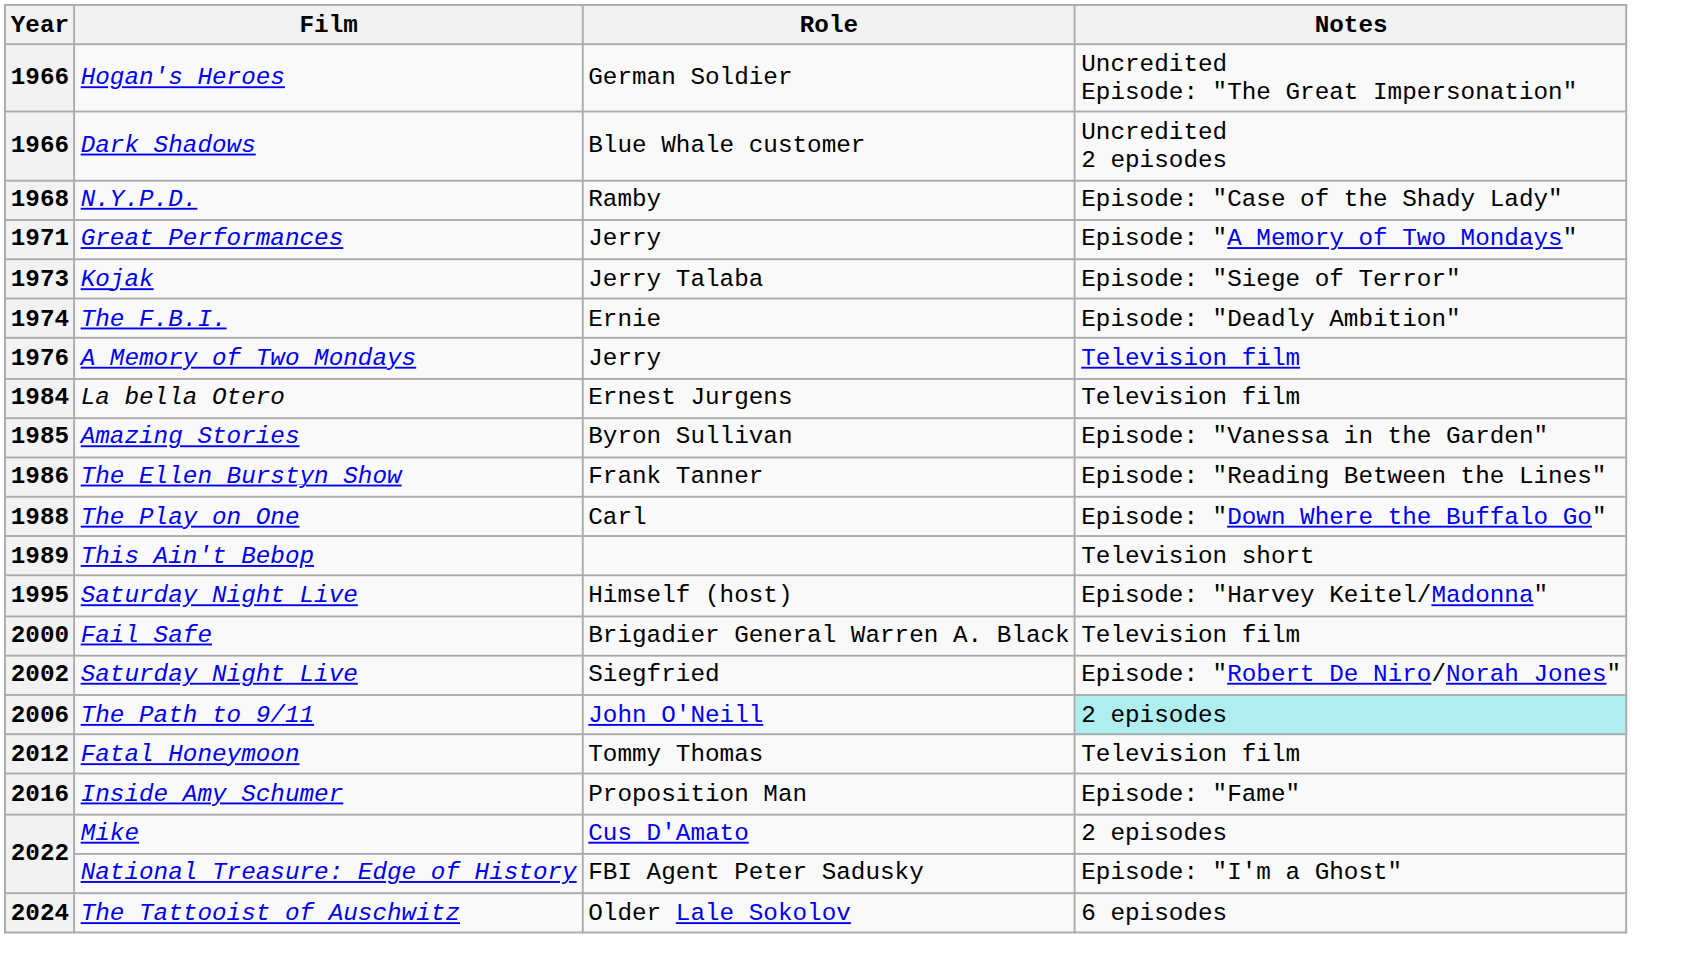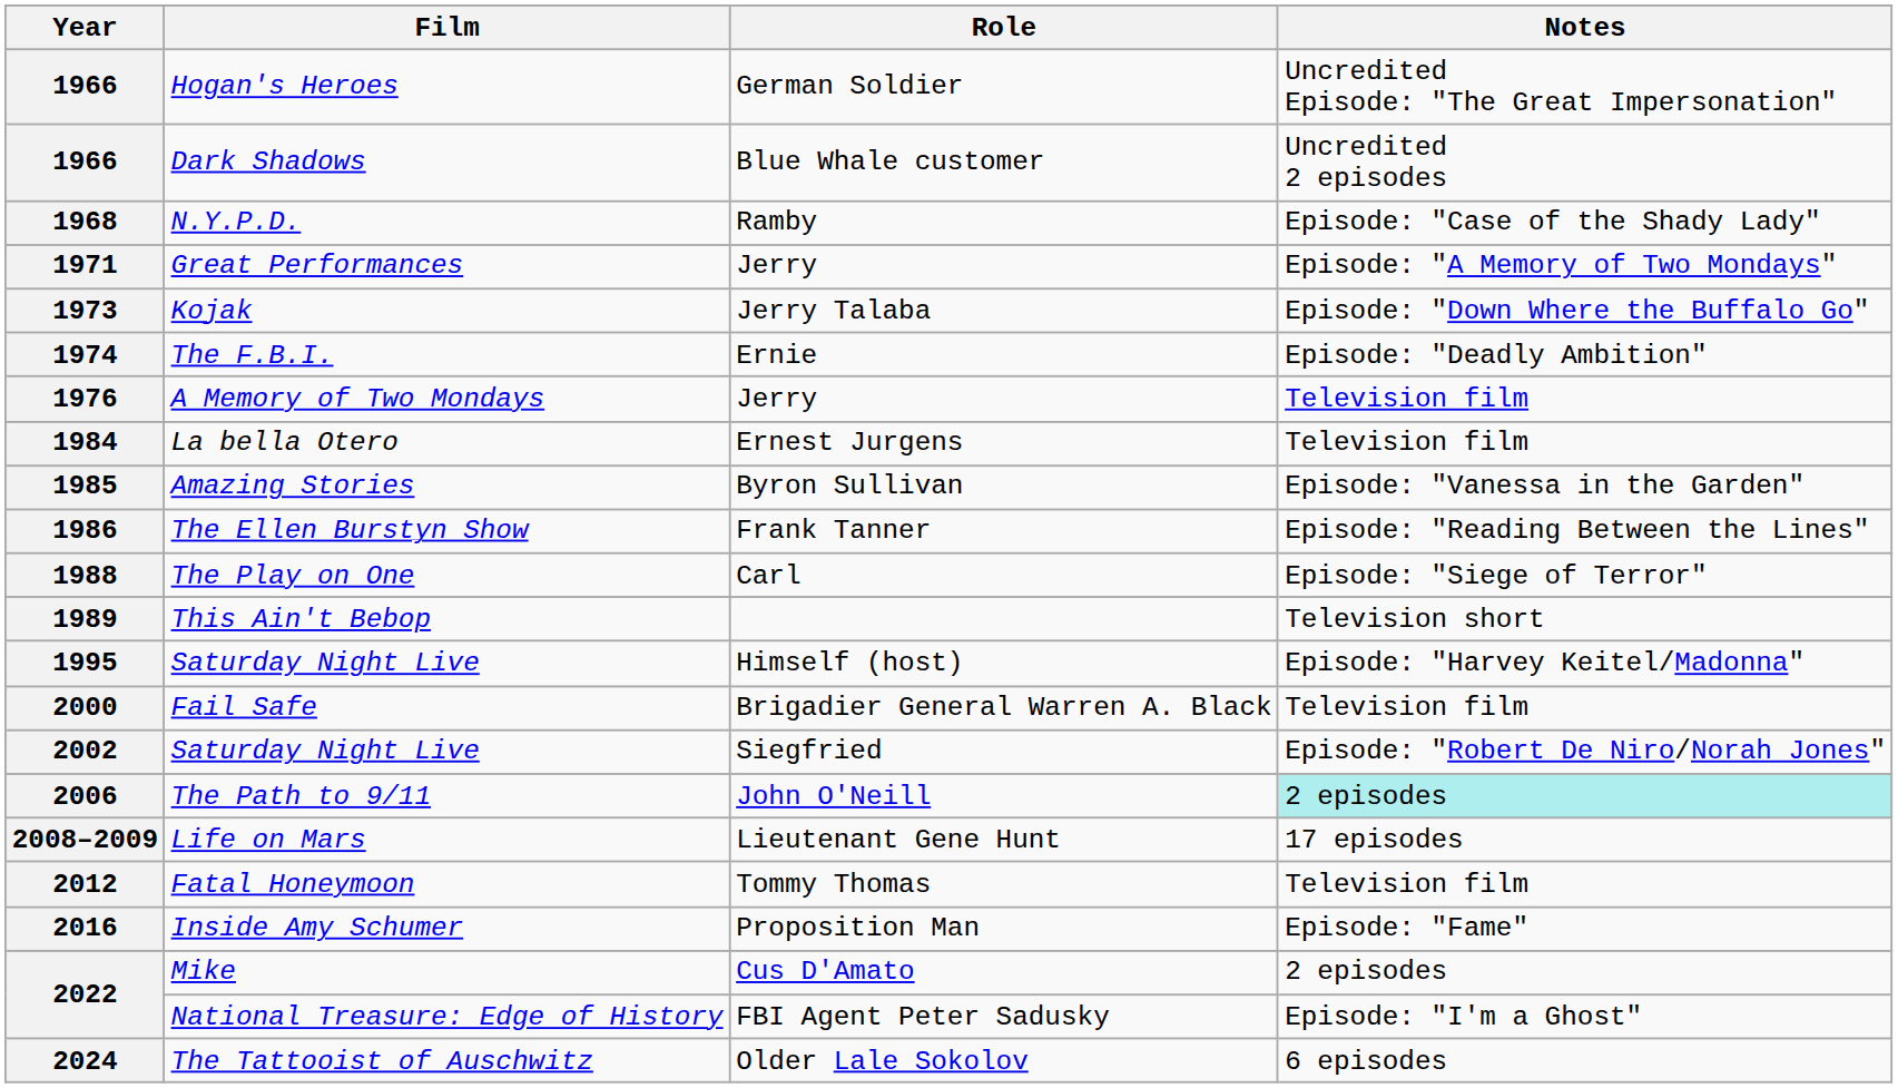 <table class="wikitable plainrowheaders sortable">
 <tr>
 <th scope="row" ! scope="col">Year</th>
 <th scope="col">Film</th>
 <th scope="col">Role</th>
 <th scope="col" ! class="unsortable">Notes</th>
 </tr>
 <tr>
 <th scope="row">1966</th>
 <td><em><a href='#'>Hogan's Heroes</a></em></td>
 <td>German Soldier</td>
 <td>Uncredited<br>Episode: "The Great Impersonation"</td>
 </tr>
 <tr>
 <th scope="row">1966</th>
 <td><em><a href='#'>Dark Shadows</a></em></td>
 <td>Blue Whale customer</td>
 <td>Uncredited<br>2 episodes</td>
 </tr>
 <tr>
 <th scope="row">1968</th>
 <td><em><a href='#'>N.Y.P.D.</a></em></td>
 <td>Ramby</td>
 <td>Episode: "Case of the Shady Lady"</td>
 </tr>
 <tr>
 <th scope="row">1971</th>
 <td><em><a href='#'>Great Performances</a></em></td>
 <td>Jerry</td>
 <td>Episode: "<a href='#'>A Memory of Two Mondays</a>"</td>
 </tr>
 <tr>
 <th scope="row">1973</th>
 <td><em><a href='#'>Kojak</a></em></td>
 <td>Jerry Talaba</td>
-<td>Episode: "Siege of Terror"</td>
+<td>Episode: "<a href='#'>Down Where the Buffalo Go</a>"</td>
 </tr>
 <tr>
 <th scope="row">1974</th>
 <td><em><a href='#'>The F.B.I.</a></em></td>
 <td>Ernie</td>
 <td>Episode: "Deadly Ambition"</td>
 </tr>
 <tr>
 <th scope="row">1976</th>
 <td><em><a href='#'>A Memory of Two Mondays</a></em></td>
 <td>Jerry</td>
 <td><a href='#'>Television film</a></td>
 </tr>
 <tr>
 <th scope="row">1984</th>
 <td><em>La bella Otero</em></td>
 <td>Ernest Jurgens</td>
 <td>Television film</td>
 </tr>
 <tr>
 <th scope="row">1985</th>
 <td><em><a href='#'>Amazing Stories</a></em></td>
 <td>Byron Sullivan</td>
 <td>Episode: "Vanessa in the Garden"</td>
 </tr>
 <tr>
 <th scope="row">1986</th>
 <td><em><a href='#'>The Ellen Burstyn Show</a></em></td>
 <td>Frank Tanner</td>
 <td>Episode: "Reading Between the Lines"</td>
 </tr>
 <tr>
 <th scope="row">1988</th>
 <td><em><a href='#'>The Play on One</a></em></td>
 <td>Carl</td>
-<td>Episode: "<a href='#'>Down Where the Buffalo Go</a>"</td>
+<td>Episode: "Siege of Terror"</td>
 </tr>
 <tr>
 <th scope="row">1989</th>
 <td><em><a href='#'>This Ain't Bebop</a></em></td>
 <td></td>
 <td>Television short</td>
 </tr>
 <tr>
 <th scope="row">1995</th>
 <td><em><a href='#'>Saturday Night Live</a></em></td>
 <td>Himself (host)</td>
 <td>Episode: "Harvey Keitel/<a href='#'>Madonna</a>"</td>
 </tr>
 <tr>
 <th scope="row">2000</th>
 <td><em><a href='#'>Fail Safe</a></em></td>
 <td>Brigadier General Warren A. Black</td>
 <td>Television film</td>
 </tr>
 <tr>
 <th scope="row">2002</th>
 <td><em><a href='#'>Saturday Night Live</a></em></td>
 <td>Siegfried</td>
 <td>Episode: "<a href='#'>Robert De Niro</a>/<a href='#'>Norah Jones</a>"</td>
 </tr>
 <tr>
 <th scope="row">2006</th>
 <td><em><a href='#'>The Path to 9/11</a></em></td>
 <td><a href='#'>John O'Neill</a></td>
 <td style="background: paleturquoise;">2 episodes</td>
 </tr>
 <tr>
+<th scope="row">2008–2009</th>
+<td><em><a href='#'>Life on Mars</a></em></td>
+<td>Lieutenant Gene Hunt</td>
+<td>17 episodes</td>
+</tr>
+<tr>
 <th scope="row">2012</th>
 <td><em><a href='#'>Fatal Honeymoon</a></em></td>
 <td>Tommy Thomas</td>
 <td>Television film</td>
 </tr>
 <tr>
 <th scope="row">2016</th>
 <td><em><a href='#'>Inside Amy Schumer</a></em></td>
 <td>Proposition Man</td>
 <td>Episode: "Fame"</td>
 </tr>
 <tr>
 <th rowspan="2" scope="row">2022</th>
 <td><em><a href='#'>Mike</a></em></td>
 <td><a href='#'>Cus D'Amato</a></td>
 <td>2 episodes</td>
 </tr>
 <tr>
 <td><em><a href='#'>National Treasure: Edge of History</a></em></td>
 <td>FBI Agent Peter Sadusky</td>
 <td>Episode: "I'm a Ghost"</td>
 </tr>
 <tr>
 <th scope="row">2024</th>
 <td><em><a href='#'>The Tattooist of Auschwitz</a></em></td>
 <td>Older <a href='#'>Lale Sokolov</a></td>
 <td>6 episodes</td>
 </tr>
 </table>
